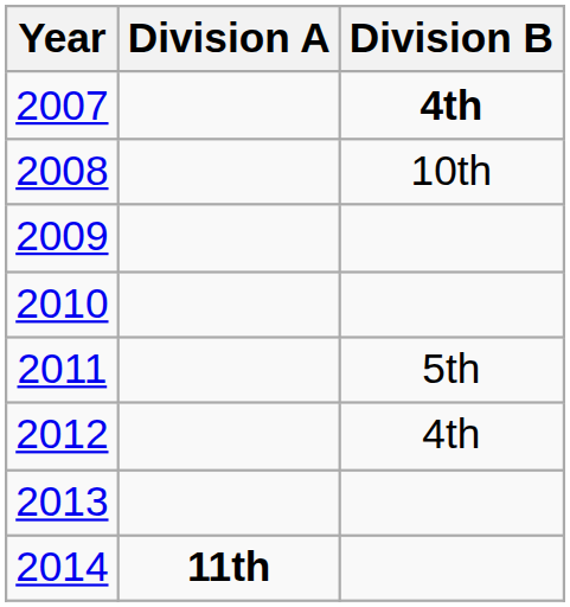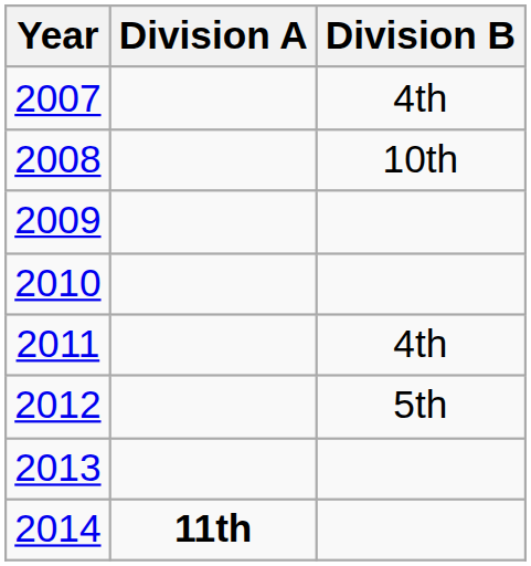 <table class="wikitable" style="text-align:center">
 <tr>
 <th>Year</th>
 <th>Division A</th>
 <th>Division B</th>
 </tr>
 <tr>
 <td><a href='#'>2007</a></td>
 <td></td>
-<td><strong>4th</strong></td>
+<td>4th</td>
 </tr>
 <tr>
 <td><a href='#'>2008</a></td>
 <td></td>
 <td>10th</td>
 </tr>
 <tr>
 <td><a href='#'>2009</a></td>
 <td></td>
 <td></td>
 </tr>
 <tr>
 <td><a href='#'>2010</a></td>
 <td></td>
 <td></td>
 </tr>
 <tr>
 <td><a href='#'>2011</a></td>
 <td></td>
-<td>5th</td>
+<td>4th</td>
 </tr>
 <tr>
 <td><a href='#'>2012</a></td>
 <td></td>
-<td>4th</td>
+<td>5th</td>
 </tr>
 <tr>
 <td><a href='#'>2013</a></td>
 <td></td>
 <td></td>
 </tr>
 <tr>
 <td><a href='#'>2014</a></td>
 <td><strong>11th</strong></td>
 <td></td>
 </tr>
 </table>
